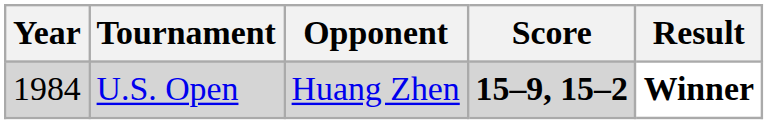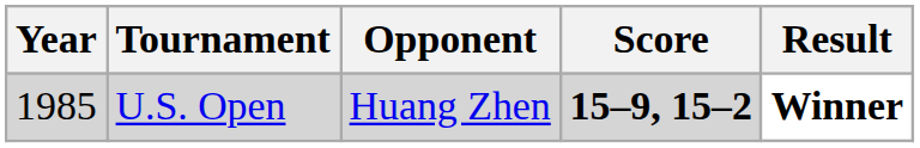 <table class="sortable wikitable" style="font-size: 90%;">
 <tr>
 <th>Year</th>
 <th>Tournament</th>
 <th>Opponent</th>
 <th>Score</th>
 <th>Result</th>
 </tr>
 <tr style="background:#D5D5D5">
-<td align="center">1984</td>
+<td align="center">1985</td>
 <td align="left"><a href='#'>U.S. Open</a></td>
 <td align="left"> <a href='#'>Huang Zhen</a></td>
 <td align="left"><strong>15–9, 15–2</strong></td>
 <td style="text-align:left; background:white"> <strong>Winner</strong></td>
 </tr>
 </table>
